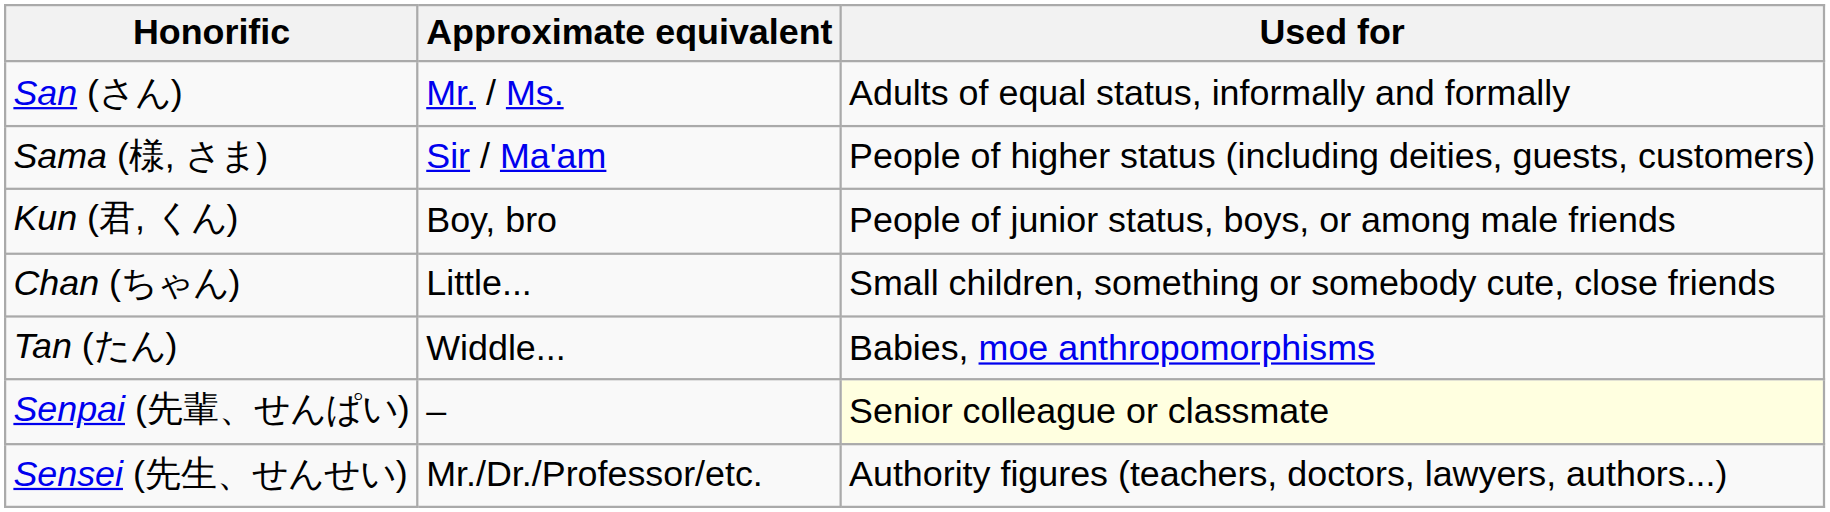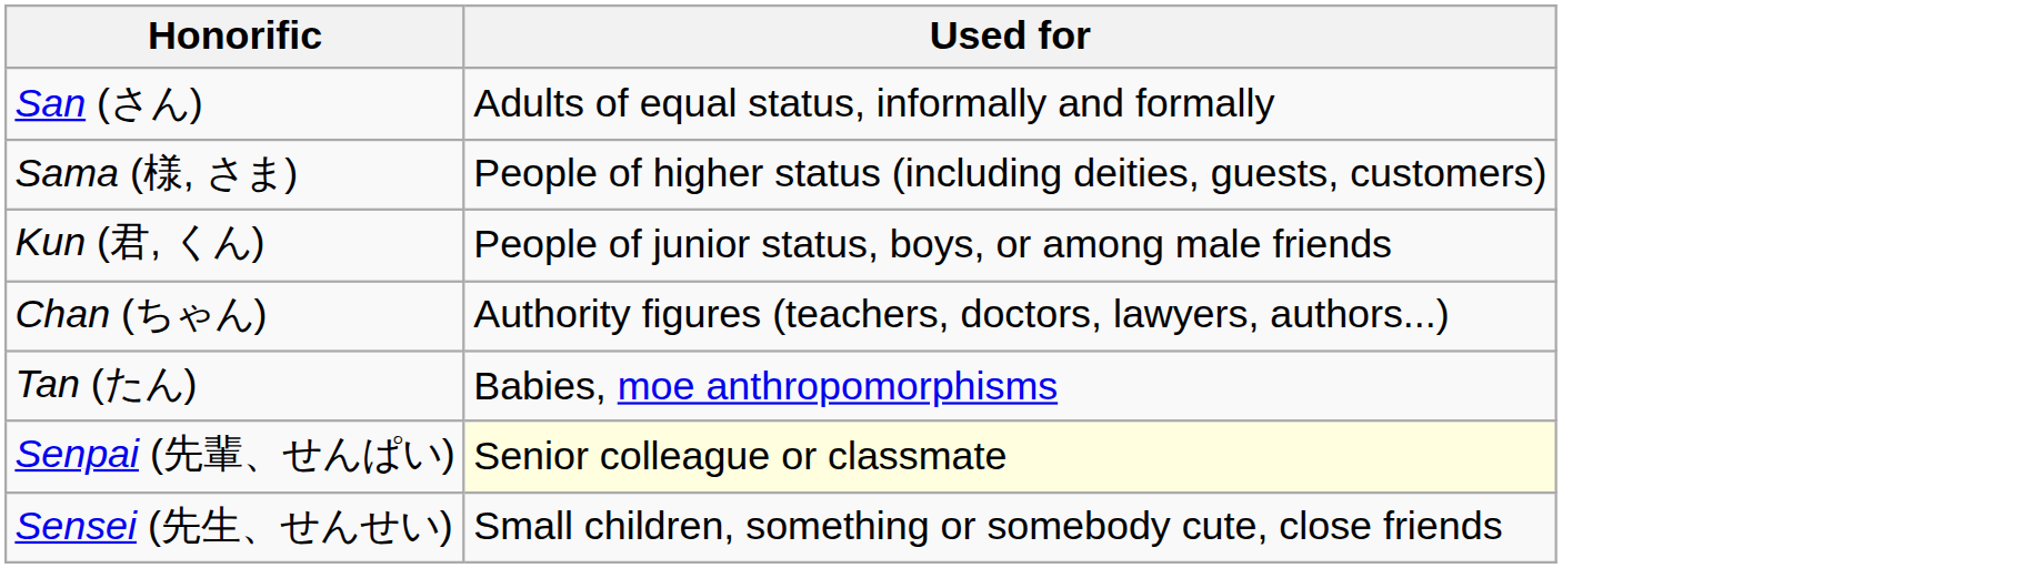 <table class="wikitable">
 <tr>
 <th>Honorific</th>
-<th>Approximate equivalent</th>
 <th>Used for</th>
 </tr>
 <tr>
 <td><em><a href='#'>San</a></em> (さん)</td>
-<td><a href='#'>Mr.</a> / <a href='#'>Ms.</a></td>
 <td>Adults of equal status, informally and formally</td>
 </tr>
 <tr>
 <td><em>Sama</em> (様, さま)</td>
-<td><a href='#'>Sir</a> / <a href='#'>Ma'am</a></td>
 <td>People of higher status (including deities, guests, customers)</td>
 </tr>
 <tr>
 <td><em>Kun</em> (君, くん)</td>
-<td>Boy, bro</td>
 <td>People of junior status, boys, or among male friends</td>
 </tr>
 <tr>
 <td><em>Chan</em> (ちゃん)</td>
-<td>Little...</td>
-<td>Small children, something or somebody cute, close friends</td>
+<td>Authority figures (teachers, doctors, lawyers, authors...)</td>
 </tr>
 <tr>
 <td><em>Tan</em> (たん)</td>
-<td>Widdle...</td>
 <td>Babies, <a href='#'>moe anthropomorphisms</a></td>
 </tr>
 <tr>
 <td><em><a href='#'>Senpai</a></em> (先輩、せんぱい)</td>
-<td>–</td>
 <td style="background: lightyellow;">Senior colleague or classmate</td>
 </tr>
 <tr>
 <td><em><a href='#'>Sensei</a></em> (先生、せんせい)</td>
-<td>Mr./Dr./Professor/etc.</td>
-<td>Authority figures (teachers, doctors, lawyers, authors...)</td>
+<td>Small children, something or somebody cute, close friends</td>
 </tr>
 </table>
